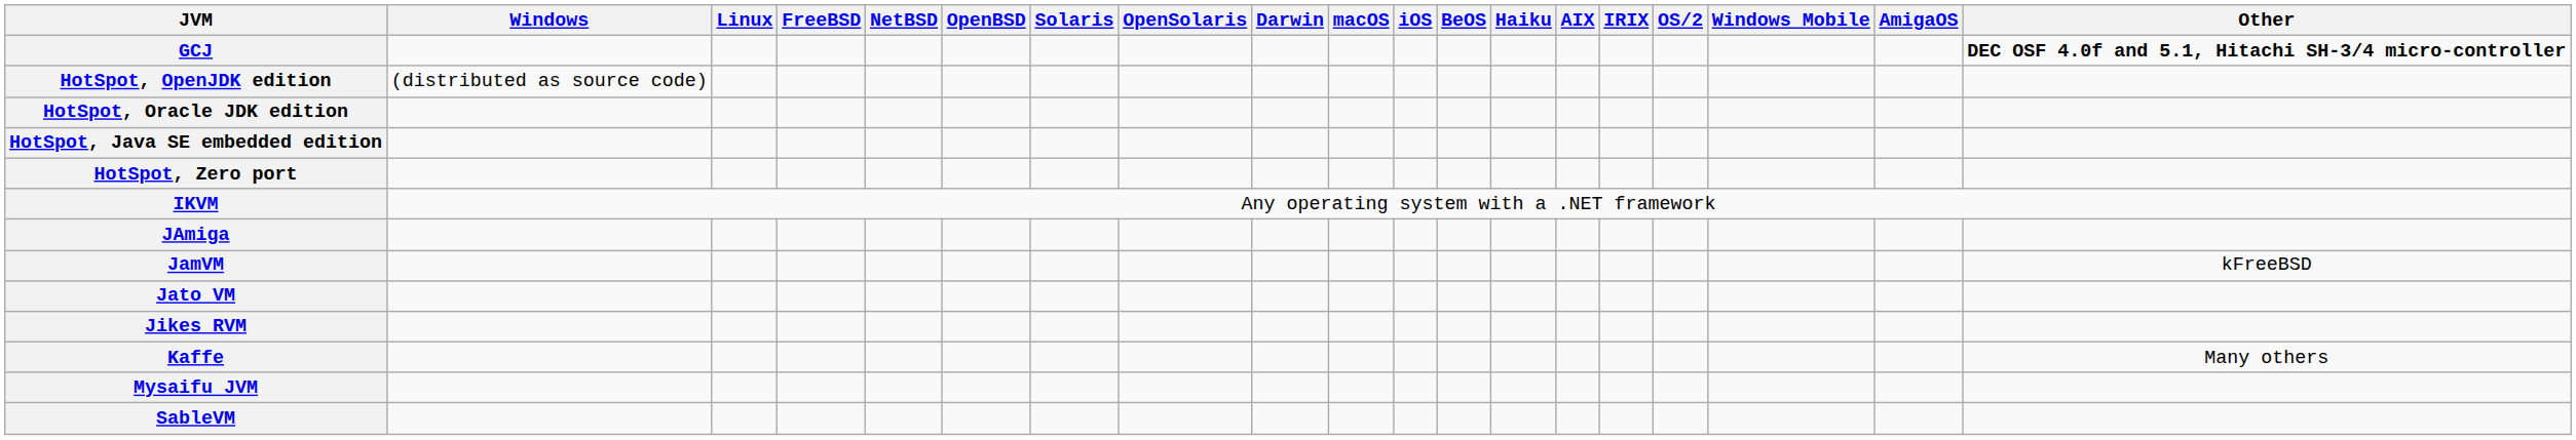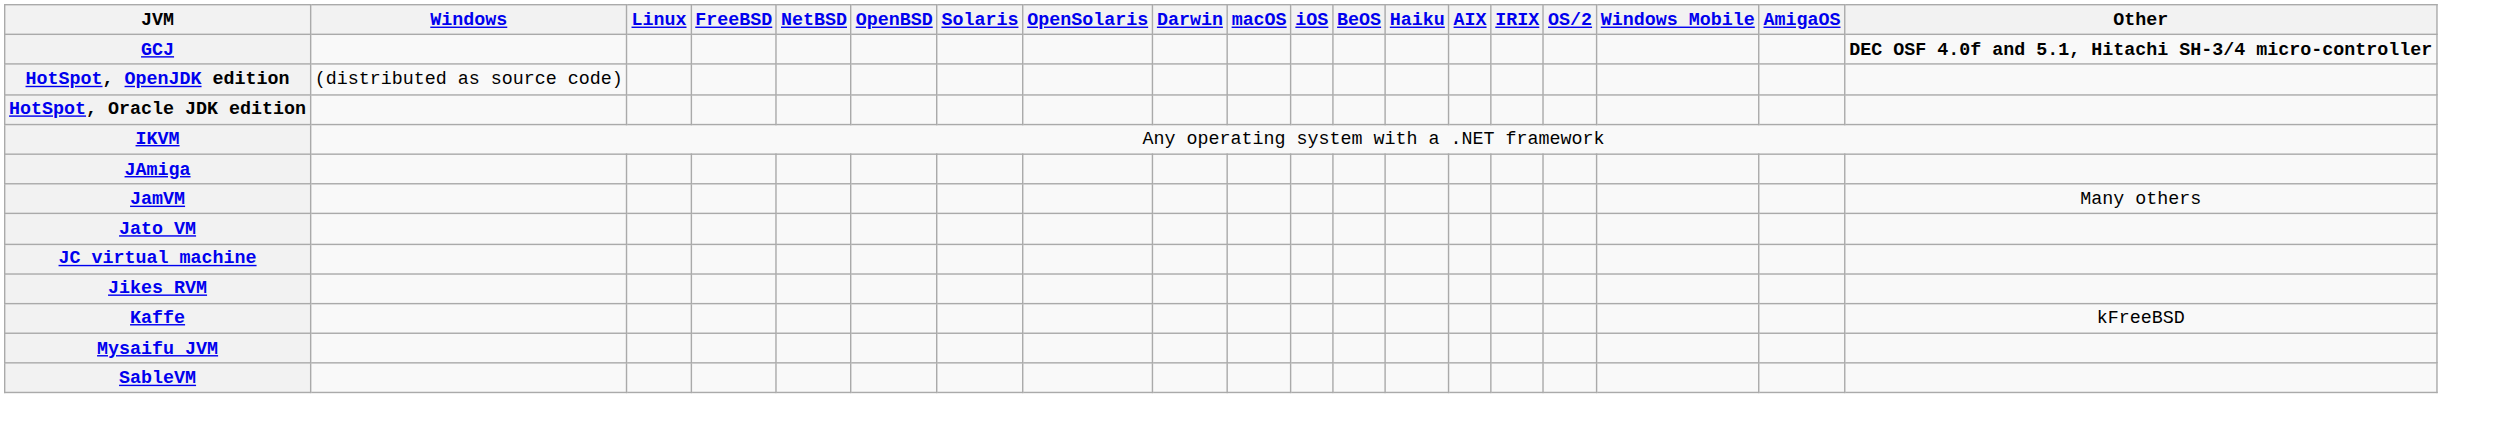 <table class="wikitable sortable sort-under" style="text-align: center; width: auto;">
 <tr>
 <th>JVM</th>
 <th><a href='#'>Windows</a></th>
 <th><a href='#'>Linux</a></th>
 <th><a href='#'>FreeBSD</a></th>
 <th><a href='#'>NetBSD</a></th>
 <th><a href='#'>OpenBSD</a></th>
 <th><a href='#'>Solaris</a></th>
 <th><a href='#'>OpenSolaris</a></th>
 <th><a href='#'>Darwin</a></th>
 <th><a href='#'>macOS</a></th>
 <th><a href='#'>iOS</a></th>
 <th><a href='#'>BeOS</a></th>
 <th><a href='#'>Haiku</a></th>
 <th><a href='#'>AIX</a></th>
 <th><a href='#'>IRIX</a></th>
 <th><a href='#'>OS/2</a></th>
 <th><a href='#'>Windows Mobile</a></th>
 <th><a href='#'>AmigaOS</a></th>
 <th>Other</th>
 </tr>
 <tr>
 <th> <a href='#'>GCJ</a></th>
 <td> </td>
 <td> </td>
 <td> </td>
 <td> </td>
 <td> </td>
 <td> </td>
 <td> </td>
 <td> </td>
 <td> </td>
 <td> </td>
 <td> </td>
 <td> </td>
 <td> </td>
 <td> </td>
 <td> </td>
 <td> </td>
 <td> </td>
 <td><strong> DEC OSF 4.0f and 5.1, Hitachi SH-3/4 micro-controller</strong></td>
 </tr>
 <tr>
 <th> <a href='#'>HotSpot</a>, <a href='#'>OpenJDK</a> edition</th>
 <td>  (distributed as source code)</td>
 <td> </td>
 <td> </td>
 <td> </td>
 <td> </td>
 <td> </td>
 <td> </td>
 <td> </td>
 <td> </td>
 <td> </td>
 <td> </td>
 <td> </td>
 <td> </td>
 <td> </td>
 <td> </td>
 <td> </td>
 <td> </td>
 <td></td>
 </tr>
 <tr>
 <th> <a href='#'>HotSpot</a>, Oracle JDK edition</th>
 <td> </td>
 <td> </td>
 <td> </td>
 <td> </td>
 <td> </td>
 <td> </td>
 <td> </td>
 <td> </td>
 <td> </td>
 <td> </td>
 <td> </td>
 <td> </td>
 <td> </td>
 <td> </td>
 <td> </td>
 <td> </td>
 <td> </td>
 <td></td>
 </tr>
 <tr>
-<th> <a href='#'>HotSpot</a>, Java SE embedded edition</th>
-<td> </td>
-<td> </td>
-<td> </td>
-<td> </td>
-<td> </td>
-<td> </td>
-<td> </td>
-<td> </td>
-<td> </td>
-<td> </td>
-<td> </td>
-<td> </td>
-<td> </td>
-<td> </td>
-<td> </td>
-<td> </td>
-<td> </td>
-<td></td>
-</tr>
-<tr>
-<th> <a href='#'>HotSpot</a>, Zero port</th>
-<td> </td>
-<td> </td>
-<td> </td>
-<td> </td>
-<td> </td>
-<td> </td>
-<td> </td>
-<td> </td>
-<td> </td>
-<td> </td>
-<td> </td>
-<td> </td>
-<td> </td>
-<td> </td>
-<td> </td>
-<td> </td>
-<td> </td>
-<td></td>
-</tr>
-<tr>
 <th> <a href='#'>IKVM</a></th>
 <td colspan="18">Any operating system with a .NET framework</td>
 </tr>
 <tr>
 <th><a href='#'>JAmiga</a></th>
 <td> </td>
 <td> </td>
 <td> </td>
 <td> </td>
 <td> </td>
 <td> </td>
 <td> </td>
 <td> </td>
 <td> </td>
 <td> </td>
 <td> </td>
 <td> </td>
 <td> </td>
 <td> </td>
 <td> </td>
 <td> </td>
 <td> </td>
 <td></td>
 </tr>
 <tr>
 <th> <a href='#'>JamVM</a></th>
 <td> </td>
 <td> </td>
 <td> </td>
 <td> </td>
 <td> </td>
 <td> </td>
 <td> </td>
 <td> </td>
 <td> </td>
 <td> </td>
 <td> </td>
 <td> </td>
 <td></td>
 <td></td>
 <td> </td>
 <td> </td>
 <td> </td>
-<td>kFreeBSD</td>
+<td>Many others</td>
 </tr>
 <tr>
 <th><a href='#'>Jato VM</a></th>
 <td> </td>
 <td> </td>
 <td> </td>
 <td> </td>
 <td> </td>
 <td> </td>
 <td> </td>
 <td> </td>
 <td> </td>
 <td> </td>
 <td> </td>
 <td> </td>
 <td></td>
 <td></td>
+<td> </td>
+<td> </td>
+<td> </td>
+<td></td>
+</tr>
+<tr>
+<th><a href='#'>JC virtual machine</a></th>
+<td> </td>
+<td> </td>
+<td> </td>
+<td> </td>
+<td> </td>
+<td> </td>
+<td> </td>
+<td> </td>
+<td> </td>
+<td> </td>
+<td> </td>
+<td> </td>
+<td> </td>
+<td> </td>
 <td> </td>
 <td> </td>
 <td> </td>
 <td></td>
 </tr>
 <tr>
 <th> <a href='#'>Jikes RVM</a></th>
 <td> </td>
 <td> </td>
 <td> </td>
 <td> </td>
 <td> </td>
 <td> </td>
 <td> </td>
 <td> </td>
 <td> </td>
 <td> </td>
 <td> </td>
 <td> </td>
 <td> </td>
 <td> </td>
 <td> </td>
 <td> </td>
 <td> </td>
 <td></td>
 </tr>
 <tr>
 <th> <a href='#'>Kaffe</a></th>
 <td> </td>
 <td> </td>
 <td> </td>
 <td> </td>
 <td> </td>
 <td> </td>
 <td> </td>
 <td> </td>
 <td> </td>
 <td> </td>
 <td></td>
 <td> </td>
 <td></td>
 <td></td>
 <td> </td>
 <td> </td>
 <td> </td>
-<td>Many others</td>
+<td>kFreeBSD</td>
 </tr>
 <tr>
 <th><a href='#'>Mysaifu JVM</a></th>
 <td> </td>
 <td> </td>
 <td> </td>
 <td> </td>
 <td> </td>
 <td> </td>
 <td> </td>
 <td> </td>
 <td> </td>
 <td> </td>
 <td></td>
 <td> </td>
 <td></td>
 <td></td>
 <td> </td>
 <td> </td>
 <td> </td>
 <td></td>
 </tr>
 <tr>
 <th> <a href='#'>SableVM</a></th>
 <td> </td>
 <td> </td>
 <td> </td>
 <td> </td>
 <td> </td>
 <td> </td>
 <td> </td>
 <td> </td>
 <td> </td>
 <td> </td>
 <td></td>
 <td> </td>
 <td></td>
 <td></td>
 <td> </td>
 <td> </td>
 <td> </td>
 <td></td>
 </tr>
 </table>
